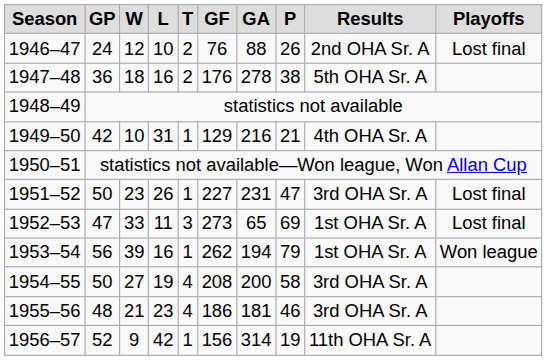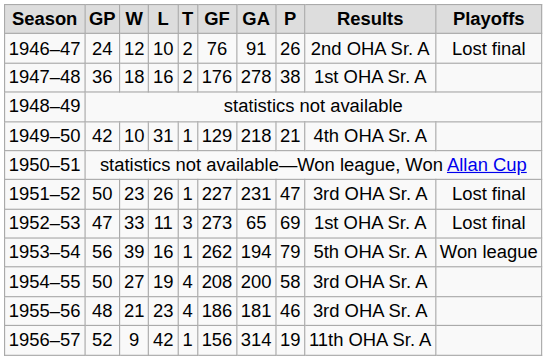 <table class="wikitable">
 <tr style="text-align:center; background:#ddd;">
 <td><strong>Season</strong></td>
 <td><strong>GP</strong></td>
 <td><strong>W</strong></td>
 <td><strong>L</strong></td>
 <td><strong>T</strong></td>
 <td><strong>GF</strong></td>
 <td><strong>GA</strong></td>
 <td><strong>P</strong></td>
 <td><strong>Results</strong></td>
 <td><strong>Playoffs</strong></td>
 </tr>
 <tr style="text-align:center;">
 <td>1946–47</td>
 <td>24</td>
 <td>12</td>
 <td>10</td>
 <td>2</td>
 <td>76</td>
-<td>88</td>
+<td>91</td>
 <td>26</td>
 <td>2nd OHA Sr. A</td>
 <td>Lost final</td>
 </tr>
 <tr style="text-align:center;">
 <td>1947–48</td>
 <td>36</td>
 <td>18</td>
 <td>16</td>
 <td>2</td>
 <td>176</td>
 <td>278</td>
 <td>38</td>
-<td>5th OHA Sr. A</td>
+<td>1st OHA Sr. A</td>
 <td></td>
 </tr>
 <tr style="text-align:center;">
 <td>1948–49</td>
 <td colspan="11">statistics not available</td>
 </tr>
 <tr style="text-align:center;">
 <td>1949–50</td>
 <td>42</td>
 <td>10</td>
 <td>31</td>
 <td>1</td>
 <td>129</td>
-<td>216</td>
+<td>218</td>
 <td>21</td>
 <td>4th OHA Sr. A</td>
 <td></td>
 </tr>
 <tr style="text-align:center;">
 <td>1950–51</td>
 <td colspan="11">statistics not available—Won league, Won <a href='#'>Allan Cup</a></td>
 </tr>
 <tr style="text-align:center;">
 <td>1951–52</td>
 <td>50</td>
 <td>23</td>
 <td>26</td>
 <td>1</td>
 <td>227</td>
 <td>231</td>
 <td>47</td>
 <td>3rd OHA Sr. A</td>
 <td>Lost final</td>
 </tr>
 <tr style="text-align:center;">
 <td>1952–53</td>
 <td>47</td>
 <td>33</td>
 <td>11</td>
 <td>3</td>
 <td>273</td>
 <td>65</td>
 <td>69</td>
 <td>1st OHA Sr. A</td>
 <td>Lost final</td>
 </tr>
 <tr style="text-align:center;">
 <td>1953–54</td>
 <td>56</td>
 <td>39</td>
 <td>16</td>
 <td>1</td>
 <td>262</td>
 <td>194</td>
 <td>79</td>
-<td>1st OHA Sr. A</td>
+<td>5th OHA Sr. A</td>
 <td>Won league</td>
 </tr>
 <tr style="text-align:center;">
 <td>1954–55</td>
 <td>50</td>
 <td>27</td>
 <td>19</td>
 <td>4</td>
 <td>208</td>
 <td>200</td>
 <td>58</td>
 <td>3rd OHA Sr. A</td>
 <td></td>
 </tr>
 <tr style="text-align:center;">
 <td>1955–56</td>
 <td>48</td>
 <td>21</td>
 <td>23</td>
 <td>4</td>
 <td>186</td>
 <td>181</td>
 <td>46</td>
 <td>3rd OHA Sr. A</td>
 <td></td>
 </tr>
 <tr style="text-align:center;">
 <td>1956–57</td>
 <td>52</td>
 <td>9</td>
 <td>42</td>
 <td>1</td>
 <td>156</td>
 <td>314</td>
 <td>19</td>
 <td>11th OHA Sr. A</td>
 <td></td>
 </tr>
 </table>
